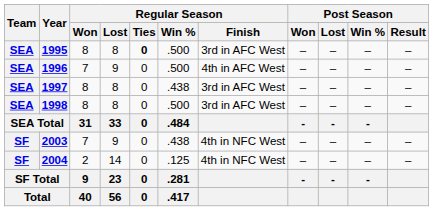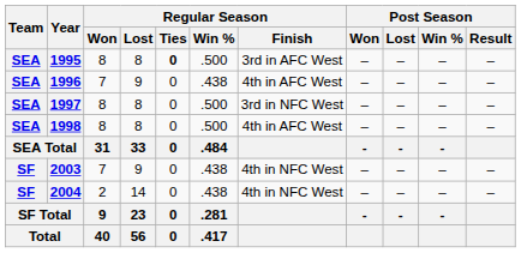 <table class="wikitable" style="font-size: 95%; text-align:center;">
 <tr>
 <th rowspan="2">Team</th>
 <th rowspan="2">Year</th>
 <th colspan="5">Regular Season</th>
 <th colspan="4">Post Season</th>
 </tr>
 <tr>
 <th>Won</th>
 <th>Lost</th>
 <th>Ties</th>
 <th>Win %</th>
 <th>Finish</th>
 <th>Won</th>
 <th>Lost</th>
 <th>Win %</th>
 <th>Result</th>
 </tr>
 <tr>
 <th><a href='#'>SEA</a></th>
 <th><a href='#'>1995</a></th>
 <td>8</td>
 <td>8</td>
 <td><strong>0</strong></td>
 <td>.500</td>
 <td>3rd in AFC West</td>
 <td>–</td>
 <td>–</td>
 <td>–</td>
 <td>–</td>
 </tr>
 <tr>
 <th><a href='#'>SEA</a></th>
 <th><a href='#'>1996</a></th>
 <td>7</td>
 <td>9</td>
 <td>0</td>
-<td>.500</td>
+<td>.438</td>
 <td>4th in AFC West</td>
 <td>–</td>
 <td>–</td>
 <td>–</td>
 <td>–</td>
 </tr>
 <tr>
 <th><a href='#'>SEA</a></th>
 <th><a href='#'>1997</a></th>
 <td>8</td>
 <td>8</td>
 <td>0</td>
-<td>.438</td>
-<td>3rd in AFC West</td>
+<td>.500</td>
+<td>3rd in NFC West</td>
 <td>–</td>
 <td>–</td>
 <td>–</td>
 <td>–</td>
 </tr>
 <tr>
 <th><a href='#'>SEA</a></th>
 <th><a href='#'>1998</a></th>
 <td>8</td>
 <td>8</td>
 <td>0</td>
 <td>.500</td>
-<td>3rd in AFC West</td>
+<td>4th in AFC West</td>
 <td>–</td>
 <td>–</td>
 <td>–</td>
 <td>–</td>
 </tr>
 <tr>
 <th colspan="2">SEA Total</th>
 <th>31</th>
 <th>33</th>
 <th>0</th>
 <th>.484</th>
 <th></th>
 <th>-</th>
 <th>-</th>
 <th>-</th>
 <th></th>
 </tr>
 <tr>
 <th><a href='#'>SF</a></th>
 <th><a href='#'>2003</a></th>
 <td>7</td>
 <td>9</td>
 <td>0</td>
 <td>.438</td>
 <td>4th in NFC West</td>
 <td>–</td>
 <td>–</td>
 <td>–</td>
 <td>–</td>
 </tr>
 <tr>
 <th><a href='#'>SF</a></th>
 <th><a href='#'>2004</a></th>
 <td>2</td>
 <td>14</td>
 <td>0</td>
-<td>.125</td>
+<td>.438</td>
 <td>4th in NFC West</td>
 <td>–</td>
 <td>–</td>
 <td>–</td>
 <td>–</td>
 </tr>
 <tr>
 <th colspan="2">SF Total</th>
 <th>9</th>
 <th>23</th>
 <th>0</th>
 <th>.281</th>
 <th></th>
 <th>-</th>
 <th>-</th>
 <th>-</th>
 <th></th>
 </tr>
 <tr>
 <th colspan="2">Total</th>
 <th>40</th>
 <th>56</th>
 <th>0</th>
 <th>.417</th>
 <th></th>
 <th></th>
 <th></th>
 <th></th>
 <th></th>
 </tr>
 </table>
